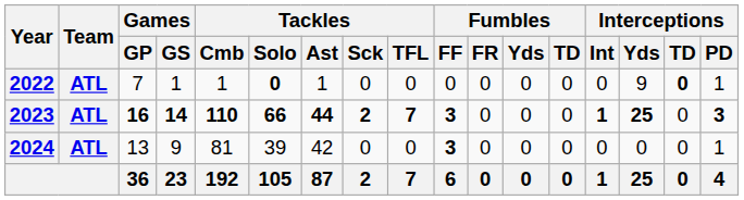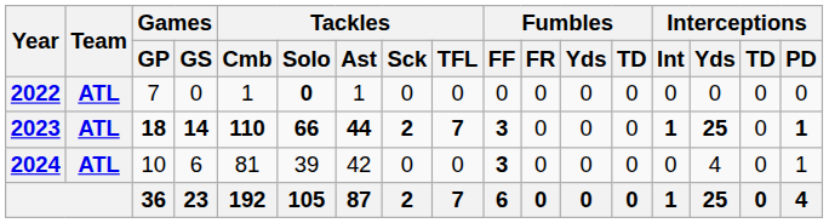 <table class="wikitable" style="text-align:center;">
 <tr>
 <th rowspan="2">Year</th>
 <th rowspan="2">Team</th>
 <th colspan="2">Games</th>
 <th colspan="5">Tackles</th>
 <th colspan="4">Fumbles</th>
 <th colspan="4">Interceptions</th>
 </tr>
 <tr>
 <th>GP</th>
 <th>GS</th>
 <th>Cmb</th>
 <th>Solo</th>
 <th>Ast</th>
 <th>Sck</th>
 <th>TFL</th>
 <th>FF</th>
 <th>FR</th>
 <th>Yds</th>
 <th>TD</th>
 <th>Int</th>
 <th>Yds</th>
 <th>TD</th>
 <th>PD</th>
 </tr>
 <tr>
 <th><a href='#'>2022</a></th>
 <th><a href='#'>ATL</a></th>
 <td>7</td>
-<td>1</td>
+<td>0</td>
 <td>1</td>
 <td><strong>0</strong></td>
 <td>1</td>
 <td>0</td>
 <td>0</td>
 <td>0</td>
 <td>0</td>
 <td>0</td>
 <td>0</td>
 <td>0</td>
-<td>9</td>
-<td><strong>0</strong></td>
-<td>1</td>
+<td>0</td>
+<td>0</td>
+<td>0</td>
 </tr>
 <tr>
 <th><a href='#'>2023</a></th>
 <th><a href='#'>ATL</a></th>
-<td><strong>16</strong></td>
+<td><strong>18</strong></td>
 <td><strong>14</strong></td>
 <td><strong>110</strong></td>
 <td><strong>66</strong></td>
 <td><strong>44</strong></td>
 <td><strong>2</strong></td>
 <td><strong>7</strong></td>
 <td><strong>3</strong></td>
 <td>0</td>
 <td>0</td>
 <td>0</td>
 <td><strong>1</strong></td>
 <td><strong>25</strong></td>
 <td>0</td>
-<td><strong>3</strong></td>
+<td><strong>1</strong></td>
 </tr>
 <tr>
 <th><a href='#'>2024</a></th>
 <th><a href='#'>ATL</a></th>
-<td>13</td>
-<td>9</td>
+<td>10</td>
+<td>6</td>
 <td>81</td>
 <td>39</td>
 <td>42</td>
 <td>0</td>
 <td>0</td>
 <td><strong>3</strong></td>
 <td>0</td>
 <td>0</td>
 <td>0</td>
 <td>0</td>
-<td>0</td>
+<td>4</td>
 <td>0</td>
 <td>1</td>
 </tr>
 <tr>
 <th colspan="2"></th>
 <th>36</th>
 <th>23</th>
 <th>192</th>
 <th>105</th>
 <th>87</th>
 <th>2</th>
 <th>7</th>
 <th>6</th>
 <th>0</th>
 <th>0</th>
 <th>0</th>
 <th>1</th>
 <th>25</th>
 <th>0</th>
 <th>4</th>
 </tr>
 </table>
